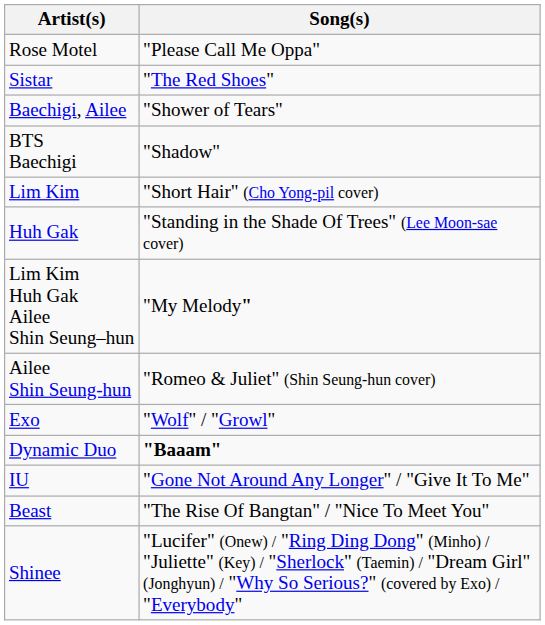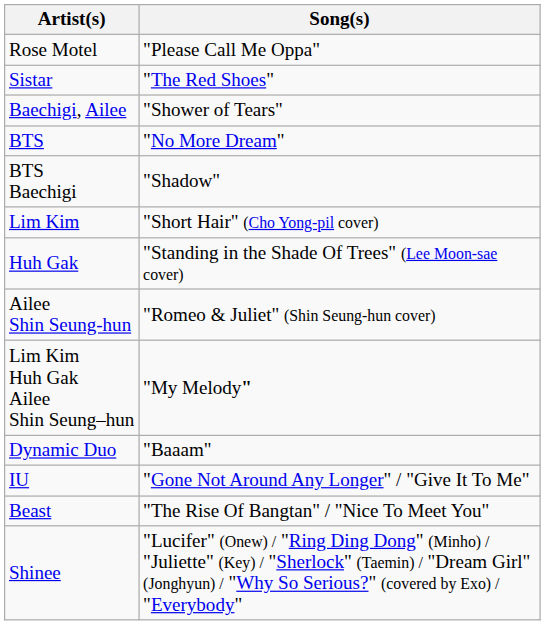 <table class="wikitable">
 <tr>
 <th>Artist(s)</th>
 <th width="330">Song(s)</th>
 </tr>
 <tr>
 <td>Rose Motel</td>
 <td>"Please Call Me Oppa"</td>
 </tr>
 <tr>
 <td><a href='#'>Sistar</a></td>
 <td>"<a href='#'>The Red Shoes</a>"</td>
 </tr>
 <tr>
 <td><a href='#'>Baechigi</a>, <a href='#'>Ailee</a></td>
 <td>"Shower of Tears"</td>
 </tr>
 <tr>
+<td><a href='#'>BTS</a></td>
+<td>"<a href='#'>No More Dream</a>"</td>
+</tr>
+<tr>
 <td>BTS<br>Baechigi</td>
 <td>"Shadow"</td>
 </tr>
 <tr>
 <td><a href='#'>Lim Kim</a></td>
 <td>"Short Hair" <small>(<a href='#'>Cho Yong-pil</a> cover)</small></td>
 </tr>
 <tr>
 <td><a href='#'>Huh Gak</a></td>
 <td>"Standing in the Shade Of Trees" <small>(<a href='#'>Lee Moon-sae</a> cover)</small></td>
 </tr>
 <tr>
+<td>Ailee<br><a href='#'>Shin Seung-hun</a></td>
+<td>"Romeo & Juliet" <small>(Shin Seung-hun cover)</small></td>
+</tr>
+<tr>
 <td>Lim Kim<br>Huh Gak<br>Ailee<br>Shin Seung–hun</td>
 <td>"My Melody<strong>"</strong></td>
 </tr>
 <tr>
-<td>Ailee<br><a href='#'>Shin Seung-hun</a></td>
-<td>"Romeo & Juliet" <small>(Shin Seung-hun cover)</small></td>
-</tr>
-<tr>
-<td><a href='#'>Exo</a></td>
-<td>"<a href='#'>Wolf</a>" / "<a href='#'>Growl</a>"</td>
-</tr>
-<tr>
 <td><a href='#'>Dynamic Duo</a></td>
-<td><strong>"Baaam"</strong></td>
+<td>"Baaam"</td>
 </tr>
 <tr>
 <td><a href='#'>IU</a></td>
 <td>"<a href='#'>Gone Not Around Any Longer</a>" / "Give It To Me"</td>
 </tr>
 <tr>
 <td><a href='#'>Beast</a></td>
 <td>"The Rise Of Bangtan" / "Nice To Meet You"</td>
 </tr>
 <tr>
 <td><a href='#'>Shinee</a></td>
 <td>"Lucifer" <small>(Onew) /</small> "<a href='#'>Ring Ding Dong</a>" <small>(Minho) /</small> "Juliette" <small>(Key) /</small> "<a href='#'>Sherlock</a>" <small>(Taemin) /</small> "Dream Girl" <small>(Jonghyun) /</small> "<a href='#'>Why So Serious?</a>" <small>(covered by Exo) /</small> "<a href='#'>Everybody</a>"</td>
 </tr>
 </table>
